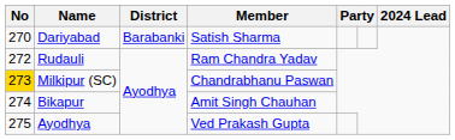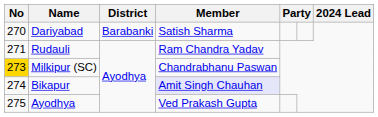 <table class="wikitable sortable">
 <tr>
 <th>No</th>
 <th>Name</th>
 <th>District</th>
 <th>Member</th>
 <th colspan="2">Party</th>
 <th colspan="2">2024 Lead</th>
 </tr>
 <tr>
 <td>270</td>
 <td><a href='#'>Dariyabad</a></td>
 <td><a href='#'>Barabanki</a></td>
 <td><a href='#'>Satish Sharma</a></td>
 <td></td>
 <td></td>
 </tr>
 <tr>
-<td>272</td>
+<td>271</td>
 <td><a href='#'>Rudauli</a></td>
 <td rowspan="4"><a href='#'>Ayodhya</a></td>
 <td><a href='#'>Ram Chandra Yadav</a></td>
 </tr>
 <tr>
 <td style="background: gold;">273</td>
 <td><a href='#'>Milkipur</a> (SC)</td>
 <td><a href='#'>Chandrabhanu Paswan</a></td>
 </tr>
 <tr>
 <td>274</td>
 <td><a href='#'>Bikapur</a></td>
-<td><a href='#'>Amit Singh Chauhan</a></td>
+<td style="background: lavender;"><a href='#'>Amit Singh Chauhan</a></td>
 </tr>
 <tr>
 <td>275</td>
 <td><a href='#'>Ayodhya</a></td>
 <td><a href='#'>Ved Prakash Gupta</a></td>
 <td></td>
 </tr>
 </table>
